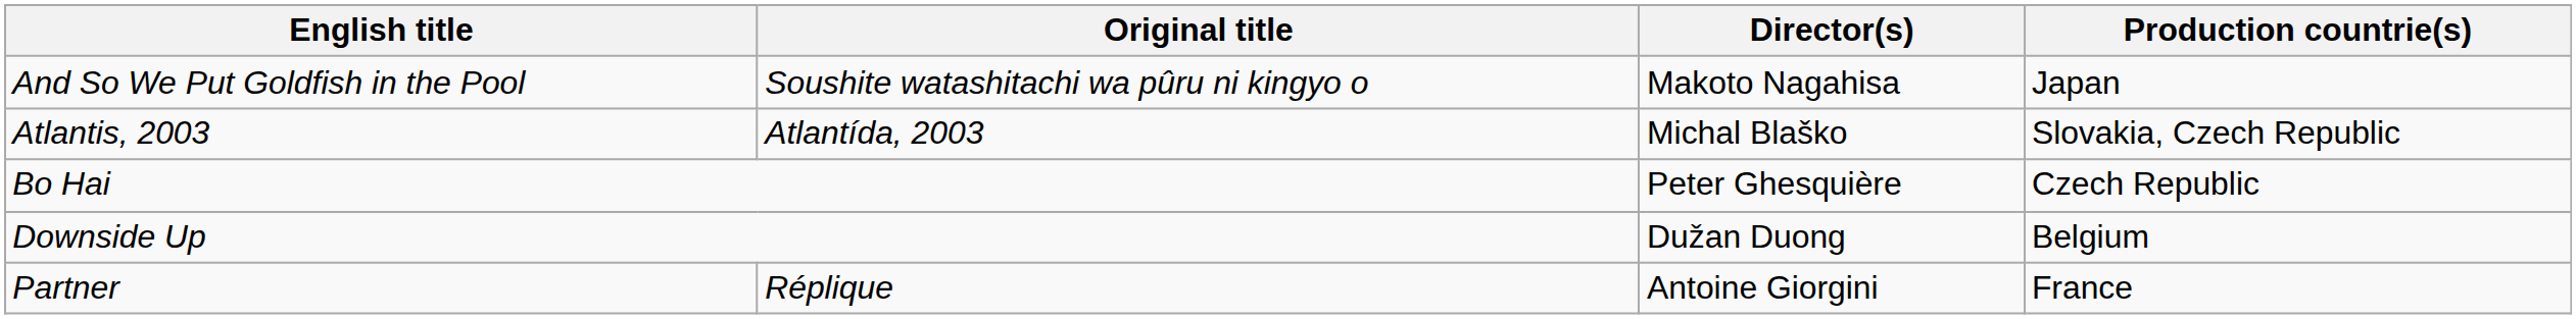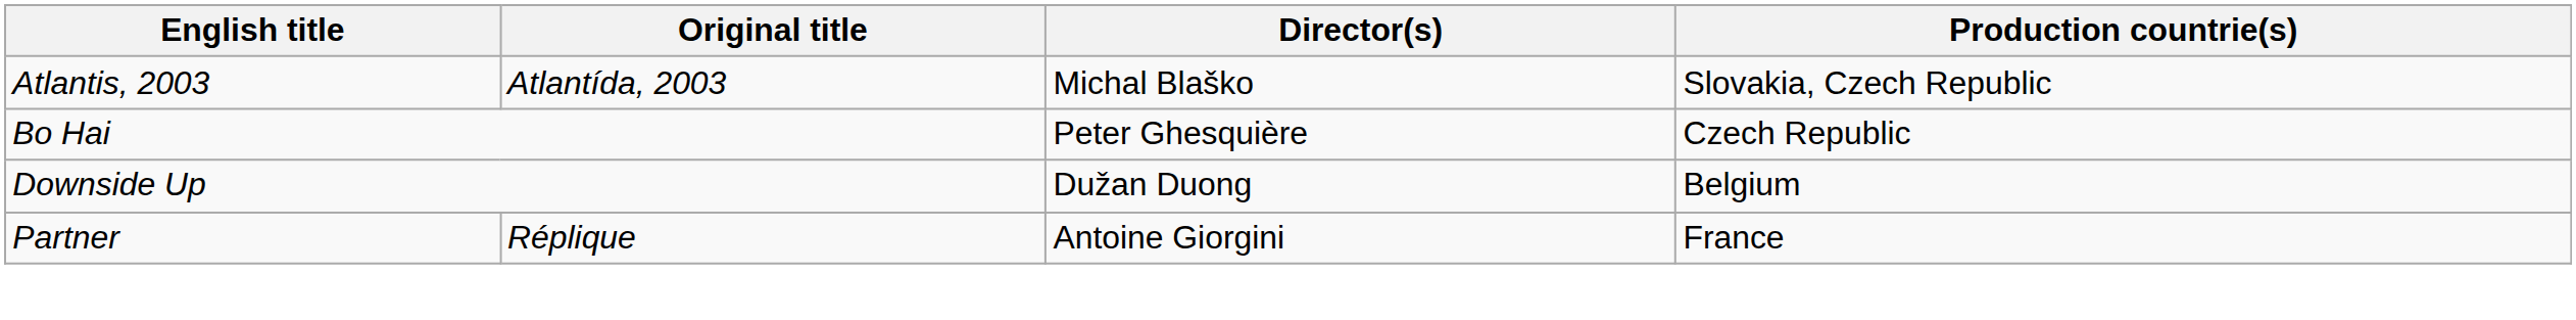 <table class="sortable wikitable" style="width:100%; margin-bottom:4px" cellpadding="5">
 <tr>
 <th scope="col">English title</th>
 <th scope="col">Original title</th>
 <th scope="col">Director(s)</th>
 <th scope="col">Production countrie(s)</th>
-</tr>
-<tr>
-<td><em>And So We Put Goldfish in the Pool</em></td>
-<td><em>Soushite watashitachi wa pûru ni kingyo o</em></td>
-<td>Makoto Nagahisa</td>
-<td>Japan</td>
 </tr>
 <tr>
 <td><em>Atlantis, 2003</em></td>
 <td><em>Atlantída, 2003</em></td>
 <td>Michal Blaško</td>
 <td>Slovakia, Czech Republic</td>
 </tr>
 <tr>
 <td colspan="2"><em>Bo Hai</em></td>
 <td>Peter Ghesquière</td>
 <td>Czech Republic</td>
 </tr>
 <tr>
 <td colspan="2"><em>Downside Up</em></td>
 <td>Dužan Duong</td>
 <td>Belgium</td>
 </tr>
 <tr>
 <td><em>Partner</em></td>
 <td><em>Réplique</em></td>
 <td>Antoine Giorgini</td>
 <td>France</td>
 </tr>
 </table>
